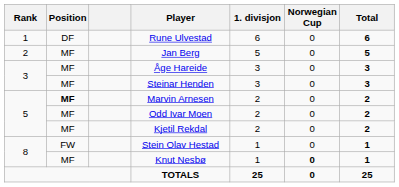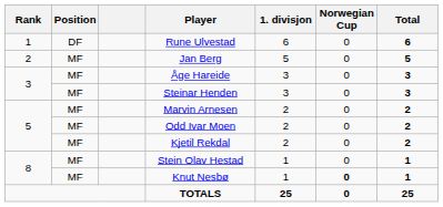 <table class="wikitable" style="font-size: 95%; text-align: center;">
 <tr>
 <th width=60>Rank</th>
 <th width=60>Position</th>
 <th width=60></th>
 <th width=150>Player</th>
 <th width=80>1. divisjon</th>
 <th width=80>Norwegian Cup</th>
 <th width=80><strong>Total</strong></th>
 </tr>
 <tr>
 <td>1</td>
 <td>DF</td>
 <td></td>
 <td><a href='#'>Rune Ulvestad</a></td>
 <td>6</td>
 <td>0</td>
 <td><strong>6</strong></td>
 </tr>
 <tr>
 <td>2</td>
 <td>MF</td>
 <td></td>
 <td><a href='#'>Jan Berg</a></td>
 <td>5</td>
 <td>0</td>
 <td><strong>5</strong></td>
 </tr>
 <tr>
 <td rowspan="2">3</td>
 <td>MF</td>
 <td></td>
 <td><a href='#'>Åge Hareide</a></td>
 <td>3</td>
 <td>0</td>
 <td><strong>3</strong></td>
 </tr>
 <tr>
 <td>MF</td>
 <td></td>
 <td><a href='#'>Steinar Henden</a></td>
 <td>3</td>
 <td>0</td>
 <td><strong>3</strong></td>
 </tr>
 <tr>
 <td rowspan="3">5</td>
-<td><strong>MF</strong></td>
+<td>MF</td>
 <td></td>
 <td><a href='#'>Marvin Arnesen</a></td>
 <td>2</td>
 <td>0</td>
 <td><strong>2</strong></td>
 </tr>
 <tr>
 <td>MF</td>
 <td></td>
 <td><a href='#'>Odd Ivar Moen</a></td>
 <td>2</td>
 <td>0</td>
 <td><strong>2</strong></td>
 </tr>
 <tr>
 <td>MF</td>
 <td></td>
 <td><a href='#'>Kjetil Rekdal</a></td>
 <td>2</td>
 <td>0</td>
 <td><strong>2</strong></td>
 </tr>
 <tr>
 <td rowspan="2">8</td>
-<td>FW</td>
+<td>MF</td>
 <td></td>
 <td><a href='#'>Stein Olav Hestad</a></td>
 <td>1</td>
 <td>0</td>
 <td><strong>1</strong></td>
 </tr>
 <tr>
 <td>MF</td>
 <td></td>
 <td><a href='#'>Knut Nesbø</a></td>
 <td>1</td>
 <td><strong>0</strong></td>
 <td><strong>1</strong></td>
 </tr>
 <tr>
 <td colspan="3"></td>
 <td><strong>TOTALS</strong></td>
 <td><strong>25</strong></td>
 <td><strong>0</strong></td>
 <td><strong>25</strong></td>
 </tr>
 </table>
